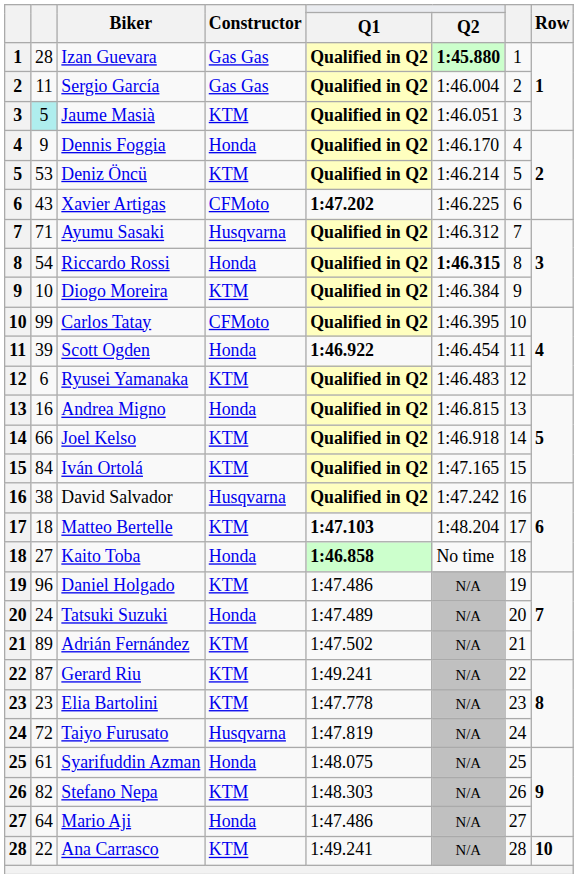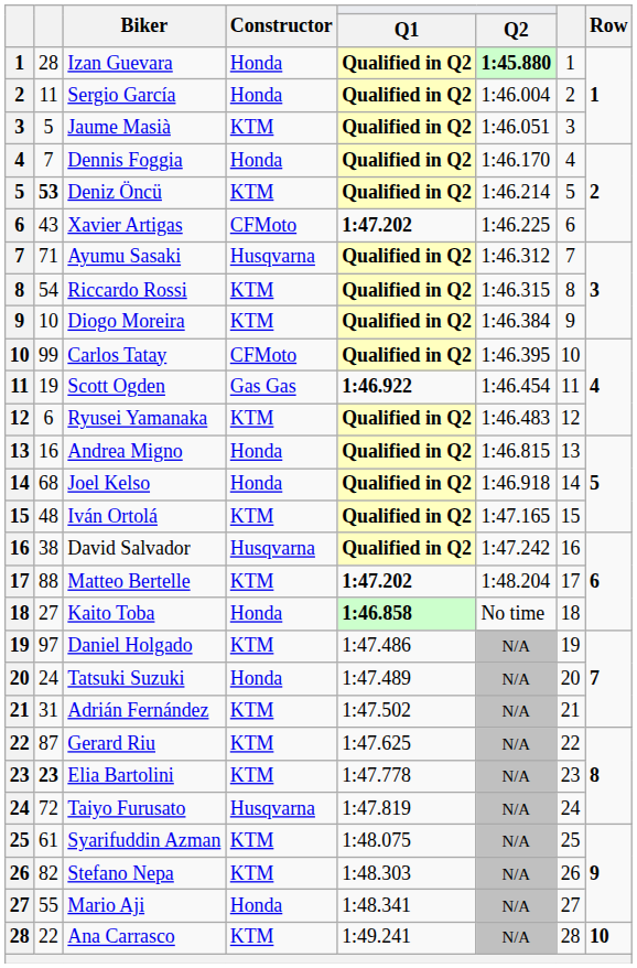 <table class="wikitable sortable" style="font-size: 85%;">
 <tr>
 <th rowspan="2"></th>
 <th rowspan="2"></th>
 <th rowspan="2">Biker</th>
 <th rowspan="2">Constructor</th>
 <th colspan="2" style="background:#eaecf0; text-align:center;"></th>
 <th rowspan="2"></th>
 <th rowspan="2">Row</th>
 </tr>
 <tr>
 <th scope="col">Q1</th>
 <th scope="col">Q2</th>
 </tr>
 <tr>
 <th scope="row">1</th>
 <td align="center">28</td>
 <td> <a href='#'>Izan Guevara</a></td>
-<td><a href='#'>Gas Gas</a></td>
+<td><a href='#'>Honda</a></td>
 <td style="background:#ffffbf;"><strong>Qualified in Q2</strong></td>
 <td style="background:#ccffcc;"><strong>1:45.880</strong></td>
 <td align="center">1</td>
 <td rowspan="3"><strong>1</strong></td>
 </tr>
 <tr>
 <th scope="row">2</th>
 <td align="center">11</td>
 <td> <a href='#'>Sergio García</a></td>
-<td><a href='#'>Gas Gas</a></td>
+<td><a href='#'>Honda</a></td>
 <td style="background:#ffffbf;"><strong>Qualified in Q2</strong></td>
 <td>1:46.004</td>
 <td align="center">2</td>
 </tr>
 <tr>
 <th scope="row">3</th>
-<td align="center" style="background: paleturquoise;">5</td>
+<td align="center">5</td>
 <td> <a href='#'>Jaume Masià</a></td>
 <td><a href='#'>KTM</a></td>
 <td style="background:#ffffbf;"><strong>Qualified in Q2</strong></td>
 <td>1:46.051</td>
 <td align="center">3</td>
 </tr>
 <tr>
 <th scope="row">4</th>
-<td align="center">9</td>
+<td align="center">7</td>
 <td> <a href='#'>Dennis Foggia</a></td>
 <td><a href='#'>Honda</a></td>
 <td style="background:#ffffbf;"><strong>Qualified in Q2</strong></td>
 <td>1:46.170</td>
 <td align="center">4</td>
 <td rowspan="3"><strong>2</strong></td>
 </tr>
 <tr>
 <th scope="row">5</th>
-<td align="center">53</td>
+<td align="center"><strong>53</strong></td>
 <td> <a href='#'>Deniz Öncü</a></td>
 <td><a href='#'>KTM</a></td>
 <td style="background:#ffffbf;"><strong>Qualified in Q2</strong></td>
 <td>1:46.214</td>
 <td align="center">5</td>
 </tr>
 <tr>
 <th scope="row">6</th>
 <td align="center">43</td>
 <td> <a href='#'>Xavier Artigas</a></td>
 <td><a href='#'>CFMoto</a></td>
 <td><strong>1:47.202</strong></td>
 <td>1:46.225</td>
 <td align="center">6</td>
 </tr>
 <tr>
 <th scope="row">7</th>
 <td align="center">71</td>
 <td> <a href='#'>Ayumu Sasaki</a></td>
 <td><a href='#'>Husqvarna</a></td>
 <td style="background:#ffffbf;"><strong>Qualified in Q2</strong></td>
 <td>1:46.312</td>
 <td align="center">7</td>
 <td rowspan="3"><strong>3</strong></td>
 </tr>
 <tr>
 <th scope="row">8</th>
 <td align="center">54</td>
 <td> <a href='#'>Riccardo Rossi</a></td>
-<td><a href='#'>Honda</a></td>
+<td><a href='#'>KTM</a></td>
 <td style="background:#ffffbf;"><strong>Qualified in Q2</strong></td>
-<td><strong>1:46.315</strong></td>
+<td>1:46.315</td>
 <td align="center">8</td>
 </tr>
 <tr>
 <th scope="row">9</th>
 <td align="center">10</td>
 <td> <a href='#'>Diogo Moreira</a></td>
 <td><a href='#'>KTM</a></td>
 <td style="background:#ffffbf;"><strong>Qualified in Q2</strong></td>
 <td>1:46.384</td>
 <td align="center">9</td>
 </tr>
 <tr>
 <th scope="row">10</th>
 <td align="center">99</td>
 <td> <a href='#'>Carlos Tatay</a></td>
 <td><a href='#'>CFMoto</a></td>
 <td style="background:#ffffbf;"><strong>Qualified in Q2</strong></td>
 <td>1:46.395</td>
 <td align="center">10</td>
 <td rowspan="3"><strong>4</strong></td>
 </tr>
 <tr>
 <th scope="row">11</th>
-<td align="center">39</td>
+<td align="center">19</td>
 <td> <a href='#'>Scott Ogden</a></td>
-<td><a href='#'>Honda</a></td>
+<td><a href='#'>Gas Gas</a></td>
 <td><strong>1:46.922</strong></td>
 <td>1:46.454</td>
 <td align="center">11</td>
 </tr>
 <tr>
 <th scope="row">12</th>
 <td align="center">6</td>
 <td> <a href='#'>Ryusei Yamanaka</a></td>
 <td><a href='#'>KTM</a></td>
 <td style="background:#ffffbf;"><strong>Qualified in Q2</strong></td>
 <td>1:46.483</td>
 <td align="center">12</td>
 </tr>
 <tr>
 <th scope="row">13</th>
 <td align="center">16</td>
 <td> <a href='#'>Andrea Migno</a></td>
 <td><a href='#'>Honda</a></td>
 <td style="background:#ffffbf;"><strong>Qualified in Q2</strong></td>
 <td>1:46.815</td>
 <td align="center">13</td>
 <td rowspan="3"><strong>5</strong></td>
 </tr>
 <tr>
 <th scope="row">14</th>
-<td align="center">66</td>
+<td align="center">68</td>
 <td> <a href='#'>Joel Kelso</a></td>
-<td><a href='#'>KTM</a></td>
+<td><a href='#'>Honda</a></td>
 <td style="background:#ffffbf;"><strong>Qualified in Q2</strong></td>
 <td>1:46.918</td>
 <td align="center">14</td>
 </tr>
 <tr>
 <th scope="row">15</th>
-<td align="center">84</td>
+<td align="center">48</td>
 <td> <a href='#'>Iván Ortolá</a></td>
 <td><a href='#'>KTM</a></td>
 <td style="background:#ffffbf;"><strong>Qualified in Q2</strong></td>
 <td>1:47.165</td>
 <td align="center">15</td>
 </tr>
 <tr>
 <th scope="row">16</th>
 <td align="center">38</td>
 <td> David Salvador</td>
 <td><a href='#'>Husqvarna</a></td>
 <td style="background:#ffffbf;"><strong>Qualified in Q2</strong></td>
 <td>1:47.242</td>
 <td align="center">16</td>
 <td rowspan="3"><strong>6</strong></td>
 </tr>
 <tr>
 <th scope="row">17</th>
-<td align="center">18</td>
+<td align="center">88</td>
 <td> <a href='#'>Matteo Bertelle</a></td>
 <td><a href='#'>KTM</a></td>
-<td><strong>1:47.103</strong></td>
+<td><strong>1:47.202</strong></td>
 <td>1:48.204</td>
 <td align="center">17</td>
 </tr>
 <tr>
 <th scope="row">18</th>
 <td align="center">27</td>
 <td> <a href='#'>Kaito Toba</a></td>
 <td><a href='#'>Honda</a></td>
 <td style="background:#ccffcc;"><strong>1:46.858</strong></td>
 <td>No time</td>
 <td align="center">18</td>
 </tr>
 <tr>
 <th scope="row">19</th>
-<td align="center">96</td>
+<td align="center">97</td>
 <td> <a href='#'>Daniel Holgado</a></td>
 <td><a href='#'>KTM</a></td>
 <td>1:47.486</td>
 <td style="background: silver" align="center" data-sort-value="19"><small>N/A</small></td>
 <td align="center">19</td>
 <td rowspan="3"><strong>7</strong></td>
 </tr>
 <tr>
 <th scope="row">20</th>
 <td align="center">24</td>
 <td> <a href='#'>Tatsuki Suzuki</a></td>
 <td><a href='#'>Honda</a></td>
 <td>1:47.489</td>
 <td style="background: silver" align="center" data-sort-value="20"><small>N/A</small></td>
 <td align="center">20</td>
 </tr>
 <tr>
 <th scope="row">21</th>
-<td align="center">89</td>
+<td align="center">31</td>
 <td> <a href='#'>Adrián Fernández</a></td>
 <td><a href='#'>KTM</a></td>
 <td>1:47.502</td>
 <td style="background: silver" align="center" data-sort-value="21"><small>N/A</small></td>
 <td align="center">21</td>
 </tr>
 <tr>
 <th scope="row">22</th>
 <td align="center">87</td>
 <td> <a href='#'>Gerard Riu</a></td>
 <td><a href='#'>KTM</a></td>
-<td>1:49.241</td>
+<td>1:47.625</td>
 <td style="background: silver" align="center" data-sort-value="22"><small>N/A</small></td>
 <td align="center">22</td>
 <td rowspan="3"><strong>8</strong></td>
 </tr>
 <tr>
 <th scope="row">23</th>
-<td align="center">23</td>
+<td align="center"><strong>23</strong></td>
 <td> <a href='#'>Elia Bartolini</a></td>
 <td><a href='#'>KTM</a></td>
 <td>1:47.778</td>
 <td style="background: silver" align="center" data-sort-value="23"><small>N/A</small></td>
 <td align="center">23</td>
 </tr>
 <tr>
 <th scope="row">24</th>
 <td align="center">72</td>
 <td> <a href='#'>Taiyo Furusato</a></td>
 <td><a href='#'>Husqvarna</a></td>
 <td>1:47.819</td>
 <td style="background: silver" align="center" data-sort-value="24"><small>N/A</small></td>
 <td align="center">24</td>
 </tr>
 <tr>
 <th scope="row">25</th>
 <td align="center">61</td>
 <td> <a href='#'>Syarifuddin Azman</a></td>
-<td><a href='#'>Honda</a></td>
+<td><a href='#'>KTM</a></td>
 <td>1:48.075</td>
 <td style="background: silver" align="center" data-sort-value="25"><small>N/A</small></td>
 <td align="center">25</td>
 <td rowspan="3"><strong>9</strong></td>
 </tr>
 <tr>
 <th scope="row">26</th>
 <td align="center">82</td>
 <td> <a href='#'>Stefano Nepa</a></td>
 <td><a href='#'>KTM</a></td>
 <td>1:48.303</td>
 <td style="background: silver" align="center" data-sort-value="26"><small>N/A</small></td>
 <td align="center">26</td>
 </tr>
 <tr>
 <th scope="row">27</th>
-<td align="center">64</td>
+<td align="center">55</td>
 <td> <a href='#'>Mario Aji</a></td>
 <td><a href='#'>Honda</a></td>
-<td>1:47.486</td>
+<td>1:48.341</td>
 <td style="background: silver" align="center" data-sort-value="27"><small>N/A</small></td>
 <td align="center">27</td>
 </tr>
 <tr>
 <th scope="row">28</th>
 <td align="center">22</td>
 <td> <a href='#'>Ana Carrasco</a></td>
 <td><a href='#'>KTM</a></td>
 <td>1:49.241</td>
 <td style="background: silver" align="center" data-sort-value="28"><small>N/A</small></td>
 <td align="center">28</td>
 <td><strong>10</strong></td>
 </tr>
 <tr>
 <th colspan="8"></th>
 </tr>
 </table>
